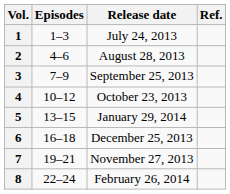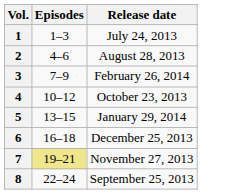 <table class="wikitable">
 <tr>
 <th>Vol.</th>
 <th>Episodes</th>
 <th>Release date</th>
-<th>Ref.</th>
 </tr>
 <tr>
 <th>1</th>
 <td align="center">1–3</td>
 <td align="center">July 24, 2013</td>
-<td align="center"></td>
 </tr>
 <tr>
 <th>2</th>
 <td align="center">4–6</td>
 <td align="center">August 28, 2013</td>
-<td align="center"></td>
 </tr>
 <tr>
 <th>3</th>
 <td align="center">7–9</td>
-<td align="center">September 25, 2013</td>
-<td align="center"></td>
+<td align="center">February 26, 2014</td>
 </tr>
 <tr>
 <th>4</th>
 <td align="center">10–12</td>
 <td align="center">October 23, 2013</td>
-<td align="center"></td>
 </tr>
 <tr>
 <th>5</th>
 <td align="center">13–15</td>
 <td align="center">January 29, 2014</td>
-<td align="center"></td>
 </tr>
 <tr>
 <th>6</th>
 <td align="center">16–18</td>
 <td align="center">December 25, 2013</td>
-<td align="center"></td>
 </tr>
 <tr>
 <th>7</th>
-<td align="center">19–21</td>
+<td align="center" style="background: khaki;">19–21</td>
 <td align="center">November 27, 2013</td>
-<td align="center"></td>
 </tr>
 <tr>
 <th>8</th>
 <td align="center">22–24</td>
-<td align="center">February 26, 2014</td>
-<td align="center"></td>
+<td align="center">September 25, 2013</td>
 </tr>
 </table>
